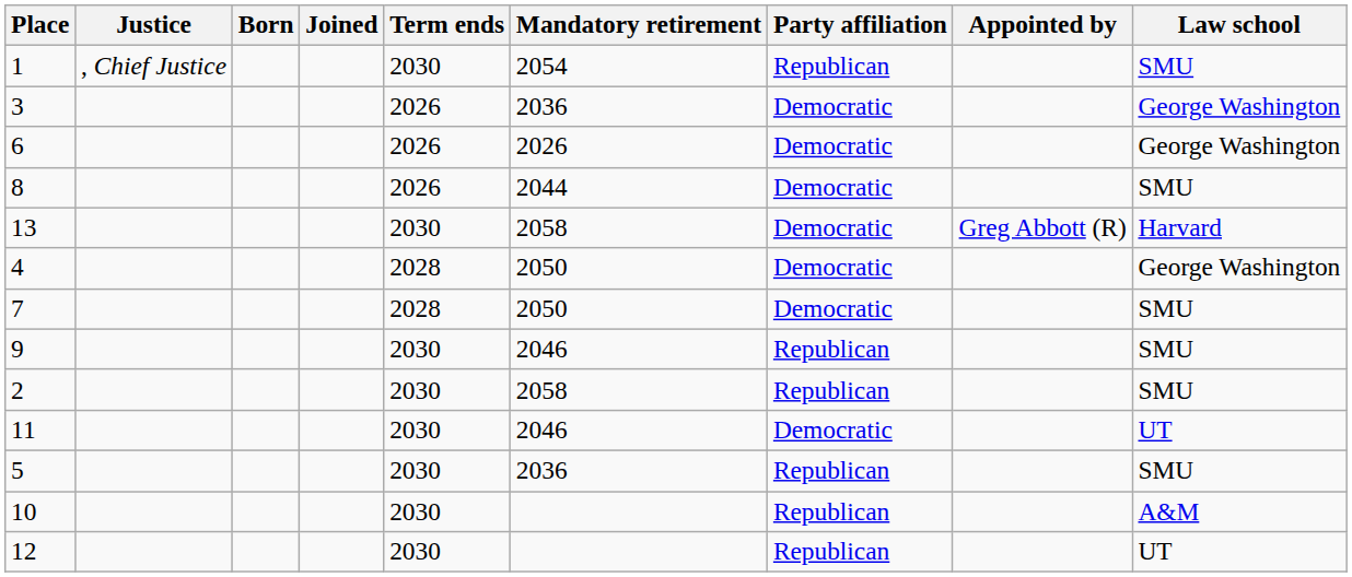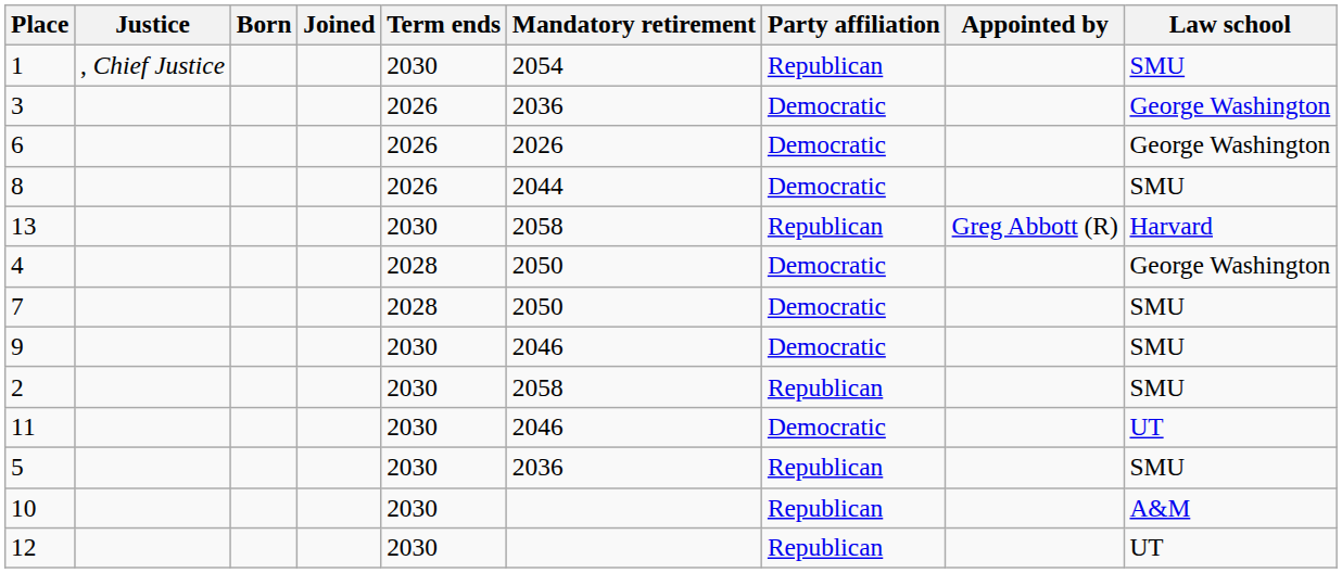 <table class="wikitable sortable">
 <tr>
 <th>Place</th>
 <th>Justice</th>
 <th>Born</th>
 <th>Joined</th>
 <th>Term ends</th>
 <th>Mandatory retirement</th>
 <th>Party affiliation</th>
 <th>Appointed by</th>
 <th>Law school</th>
 </tr>
 <tr>
 <td>1</td>
 <td>, <em>Chief Justice</em></td>
 <td></td>
 <td></td>
 <td>2030</td>
 <td>2054</td>
 <td><a href='#'>Republican</a></td>
 <td></td>
 <td><a href='#'>SMU</a></td>
 </tr>
 <tr>
 <td>3</td>
 <td></td>
 <td></td>
 <td></td>
 <td>2026</td>
 <td>2036</td>
 <td><a href='#'>Democratic</a></td>
 <td></td>
 <td><a href='#'>George Washington</a></td>
 </tr>
 <tr>
 <td>6</td>
 <td></td>
 <td></td>
 <td></td>
 <td>2026</td>
 <td>2026</td>
 <td><a href='#'>Democratic</a></td>
 <td></td>
 <td>George Washington</td>
 </tr>
 <tr>
 <td>8</td>
 <td></td>
 <td></td>
 <td></td>
 <td>2026</td>
 <td>2044</td>
 <td><a href='#'>Democratic</a></td>
 <td></td>
 <td>SMU</td>
 </tr>
 <tr>
 <td>13</td>
 <td></td>
 <td></td>
 <td></td>
 <td>2030</td>
 <td>2058</td>
-<td><a href='#'>Democratic</a></td>
+<td><a href='#'>Republican</a></td>
 <td><a href='#'>Greg Abbott</a> (R)</td>
 <td><a href='#'>Harvard</a></td>
 </tr>
 <tr>
 <td>4</td>
 <td></td>
 <td></td>
 <td></td>
 <td>2028</td>
 <td>2050</td>
 <td><a href='#'>Democratic</a></td>
 <td></td>
 <td>George Washington</td>
 </tr>
 <tr>
 <td>7</td>
 <td></td>
 <td></td>
 <td></td>
 <td>2028</td>
 <td>2050</td>
 <td><a href='#'>Democratic</a></td>
 <td></td>
 <td>SMU</td>
 </tr>
 <tr>
 <td>9</td>
 <td></td>
 <td></td>
 <td></td>
 <td>2030</td>
 <td>2046</td>
-<td><a href='#'>Republican</a></td>
+<td><a href='#'>Democratic</a></td>
 <td></td>
 <td>SMU</td>
 </tr>
 <tr>
 <td>2</td>
 <td></td>
 <td></td>
 <td></td>
 <td>2030</td>
 <td>2058</td>
 <td><a href='#'>Republican</a></td>
 <td></td>
 <td>SMU</td>
 </tr>
 <tr>
 <td>11</td>
 <td></td>
 <td></td>
 <td></td>
 <td>2030</td>
 <td>2046</td>
 <td><a href='#'>Democratic</a></td>
 <td></td>
 <td><a href='#'>UT</a></td>
 </tr>
 <tr>
 <td>5</td>
 <td></td>
 <td></td>
 <td></td>
 <td>2030</td>
 <td>2036</td>
 <td><a href='#'>Republican</a></td>
 <td></td>
 <td>SMU</td>
 </tr>
 <tr>
 <td>10</td>
 <td></td>
 <td align="center"></td>
 <td></td>
 <td>2030</td>
 <td align="center"></td>
 <td><a href='#'>Republican</a></td>
 <td></td>
 <td><a href='#'>A&M</a></td>
 </tr>
 <tr>
 <td>12</td>
 <td></td>
 <td></td>
 <td></td>
 <td>2030</td>
 <td align="center"></td>
 <td><a href='#'>Republican</a></td>
 <td></td>
 <td>UT</td>
 </tr>
 </table>
